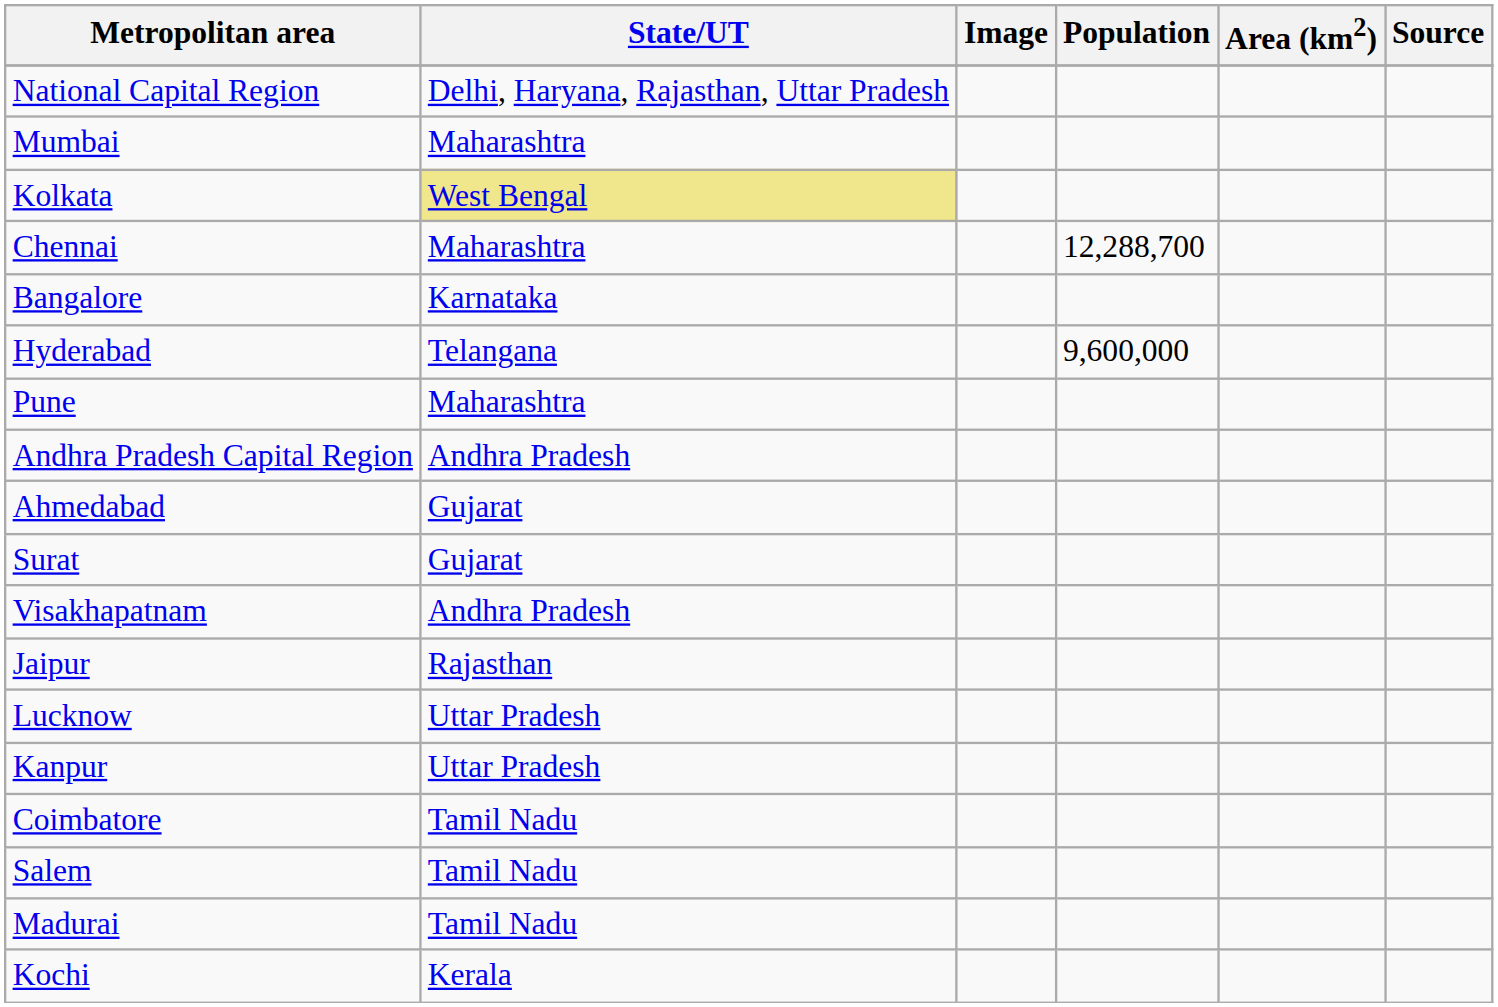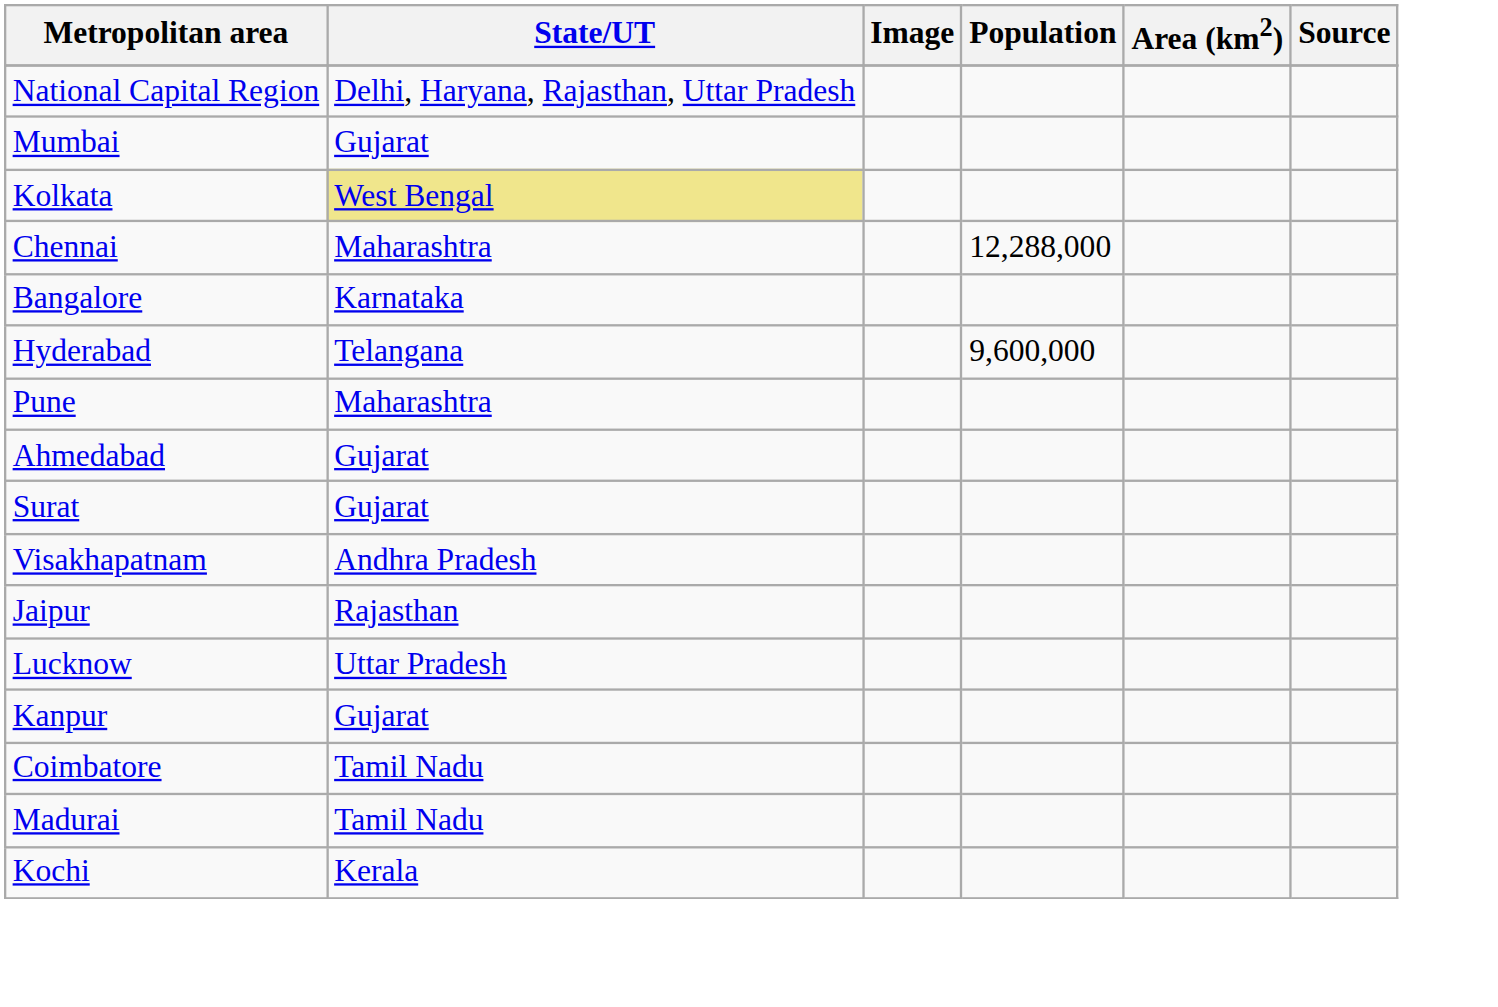 <table class="wikitable mw-datatable sortable static-row-numbers"style="font-size: 85%">
 <tr>
 <th>Metropolitan area</th>
 <th><a href='#'>State/UT</a></th>
 <th>Image</th>
 <th>Population</th>
 <th>Area (km<sup>2</sup>)</th>
 <th>Source</th>
 </tr>
 <tr class="static-row-header">
 </tr>
 <tr>
 <td><a href='#'>National Capital Region</a></td>
 <td><a href='#'>Delhi</a>, <a href='#'>Haryana</a>, <a href='#'>Rajasthan</a>, <a href='#'>Uttar Pradesh</a></td>
 <td></td>
 <td></td>
 <td></td>
 <td></td>
 </tr>
 <tr>
 <td><a href='#'>Mumbai</a></td>
-<td><a href='#'>Maharashtra</a></td>
+<td><a href='#'>Gujarat</a></td>
 <td></td>
 <td></td>
 <td></td>
 <td></td>
 </tr>
 <tr>
 <td><a href='#'>Kolkata</a></td>
 <td style="background: khaki;"><a href='#'>West Bengal</a></td>
 <td></td>
 <td></td>
 <td></td>
 <td></td>
 </tr>
 <tr>
 <td><a href='#'>Chennai</a></td>
 <td><a href='#'>Maharashtra</a></td>
 <td></td>
-<td>12,288,700</td>
+<td>12,288,000</td>
 <td></td>
 <td></td>
 </tr>
 <tr>
 <td><a href='#'>Bangalore</a></td>
 <td><a href='#'>Karnataka</a></td>
 <td></td>
 <td></td>
 <td></td>
 <td></td>
 </tr>
 <tr>
 <td><a href='#'>Hyderabad</a></td>
 <td><a href='#'>Telangana</a></td>
 <td></td>
 <td>9,600,000</td>
 <td></td>
 <td></td>
 </tr>
 <tr>
 <td><a href='#'>Pune</a></td>
 <td><a href='#'>Maharashtra</a></td>
-<td></td>
-<td></td>
-<td></td>
-<td></td>
-</tr>
-<tr>
-<td><a href='#'>Andhra Pradesh Capital Region</a></td>
-<td><a href='#'>Andhra Pradesh</a></td>
 <td></td>
 <td></td>
 <td></td>
 <td></td>
 </tr>
 <tr>
 <td><a href='#'>Ahmedabad</a></td>
 <td><a href='#'>Gujarat</a></td>
 <td></td>
 <td></td>
 <td></td>
 <td></td>
 </tr>
 <tr>
 <td><a href='#'>Surat</a></td>
 <td><a href='#'>Gujarat</a></td>
 <td></td>
 <td></td>
 <td></td>
 <td></td>
 </tr>
 <tr>
 <td><a href='#'>Visakhapatnam</a></td>
 <td><a href='#'>Andhra Pradesh</a></td>
 <td></td>
 <td></td>
 <td></td>
 <td></td>
 </tr>
 <tr>
 <td><a href='#'>Jaipur</a></td>
 <td><a href='#'>Rajasthan</a></td>
 <td></td>
 <td></td>
 <td></td>
 <td></td>
 </tr>
 <tr>
 <td><a href='#'>Lucknow</a></td>
 <td><a href='#'>Uttar Pradesh</a></td>
 <td></td>
 <td></td>
 <td></td>
 <td></td>
 </tr>
 <tr>
 <td><a href='#'>Kanpur</a></td>
-<td><a href='#'>Uttar Pradesh</a></td>
+<td><a href='#'>Gujarat</a></td>
 <td></td>
 <td></td>
 <td></td>
 <td></td>
 </tr>
 <tr>
 <td><a href='#'>Coimbatore</a></td>
-<td><a href='#'>Tamil Nadu</a></td>
-<td></td>
-<td></td>
-<td></td>
-<td></td>
-</tr>
-<tr>
-<td><a href='#'>Salem</a></td>
 <td><a href='#'>Tamil Nadu</a></td>
 <td></td>
 <td></td>
 <td></td>
 <td></td>
 </tr>
 <tr>
 <td><a href='#'>Madurai</a></td>
 <td><a href='#'>Tamil Nadu</a></td>
 <td></td>
 <td></td>
 <td></td>
 <td></td>
 </tr>
 <tr>
 <td><a href='#'>Kochi</a></td>
 <td><a href='#'>Kerala</a></td>
 <td></td>
 <td></td>
 <td></td>
 <td></td>
 </tr>
 </table>
